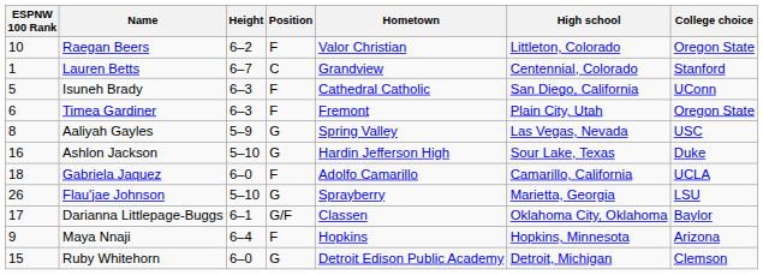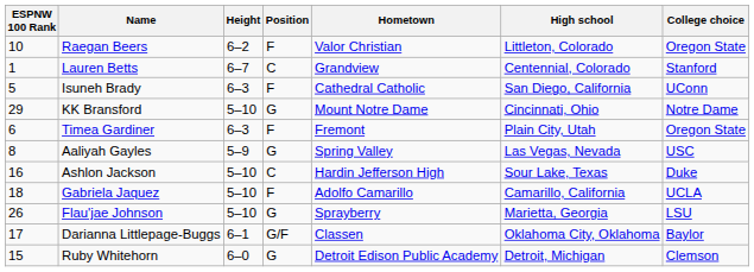 <table class="wikitable sortable" style="font-size: 75%" style="width: 80%">
 <tr>
 <th>ESPNW<br>100 Rank</th>
 <th>Name</th>
 <th>Height</th>
 <th>Position</th>
 <th>Hometown</th>
 <th>High school</th>
 <th>College choice</th>
 </tr>
 <tr style="font-size:11pt"  valign="bottom">
 <td>10</td>
 <td height="15"><a href='#'>Raegan Beers</a></td>
 <td>6–2</td>
 <td>F</td>
 <td><a href='#'>Valor Christian</a></td>
 <td><a href='#'>Littleton, Colorado</a></td>
 <td><a href='#'>Oregon State</a></td>
 </tr>
 <tr style="font-size:11pt"  valign="bottom">
 <td>1</td>
 <td height="15"><a href='#'>Lauren Betts</a></td>
 <td>6–7</td>
 <td>C</td>
 <td><a href='#'>Grandview</a></td>
 <td><a href='#'>Centennial, Colorado</a></td>
 <td><a href='#'>Stanford</a></td>
 </tr>
 <tr style="font-size:11pt"  valign="bottom">
 <td>5</td>
 <td height="15">Isuneh Brady</td>
 <td>6–3</td>
 <td>F</td>
 <td><a href='#'>Cathedral Catholic</a></td>
 <td><a href='#'>San Diego, California</a></td>
 <td><a href='#'>UConn</a></td>
 </tr>
 <tr style="font-size:11pt"  valign="bottom">
+<td>29</td>
+<td height="15">KK Bransford</td>
+<td>5–10</td>
+<td>G</td>
+<td><a href='#'>Mount Notre Dame</a></td>
+<td><a href='#'>Cincinnati, Ohio</a></td>
+<td><a href='#'>Notre Dame</a></td>
+</tr>
+<tr style="font-size:11pt"  valign="bottom">
 <td>6</td>
 <td height="15"><a href='#'>Timea Gardiner</a></td>
 <td>6–3</td>
 <td>F</td>
 <td><a href='#'>Fremont</a></td>
 <td><a href='#'>Plain City, Utah</a></td>
 <td><a href='#'>Oregon State</a></td>
 </tr>
 <tr style="font-size:11pt"  valign="bottom">
 <td>8</td>
 <td height="15">Aaliyah Gayles</td>
 <td>5–9</td>
 <td>G</td>
 <td><a href='#'>Spring Valley</a></td>
 <td><a href='#'>Las Vegas, Nevada</a></td>
 <td><a href='#'>USC</a></td>
 </tr>
 <tr style="font-size:11pt"  valign="bottom">
 <td>16</td>
 <td height="15">Ashlon Jackson</td>
 <td>5–10</td>
-<td>G</td>
+<td>C</td>
 <td><a href='#'>Hardin Jefferson High</a></td>
 <td><a href='#'>Sour Lake, Texas</a></td>
 <td><a href='#'>Duke</a></td>
 </tr>
 <tr style="font-size:11pt"  valign="bottom">
 <td>18</td>
 <td height="15"><a href='#'>Gabriela Jaquez</a></td>
-<td>6–0</td>
+<td>5–10</td>
 <td>F</td>
 <td><a href='#'>Adolfo Camarillo</a></td>
 <td><a href='#'>Camarillo, California</a></td>
 <td><a href='#'>UCLA</a></td>
 </tr>
 <tr style="font-size:11pt"  valign="bottom">
 <td>26</td>
 <td height="15"><a href='#'>Flau'jae Johnson</a></td>
 <td>5–10</td>
 <td>G</td>
 <td><a href='#'>Sprayberry</a></td>
 <td><a href='#'>Marietta, Georgia</a></td>
 <td><a href='#'>LSU</a></td>
 </tr>
 <tr style="font-size:11pt"  valign="bottom">
 <td>17</td>
 <td height="15">Darianna Littlepage-Buggs</td>
 <td>6–1</td>
 <td>G/F</td>
 <td><a href='#'>Classen</a></td>
 <td><a href='#'>Oklahoma City, Oklahoma</a></td>
 <td><a href='#'>Baylor</a></td>
 </tr>
 <tr style="font-size:11pt"  valign="bottom">
-<td>9</td>
-<td height="15">Maya Nnaji</td>
-<td>6–4</td>
-<td>F</td>
-<td><a href='#'>Hopkins</a></td>
-<td><a href='#'>Hopkins, Minnesota</a></td>
-<td><a href='#'>Arizona</a></td>
-</tr>
-<tr style="font-size:11pt"  valign="bottom">
 <td>15</td>
 <td height="15">Ruby Whitehorn</td>
 <td>6–0</td>
 <td>G</td>
 <td><a href='#'>Detroit Edison Public Academy</a></td>
 <td><a href='#'>Detroit, Michigan</a></td>
 <td><a href='#'>Clemson</a></td>
 </tr>
 </table>
